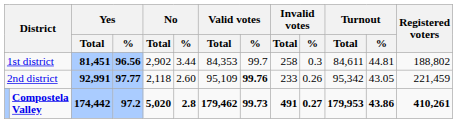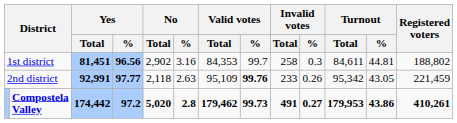 <table class="wikitable sortable" style="text-align:right">
 <tr>
 <th colspan="2" rowspan="2"><strong>District</strong></th>
 <th colspan="2"><strong>Yes</strong></th>
 <th colspan="2"><strong>No</strong></th>
 <th colspan="2"><strong>Valid votes</strong></th>
 <th colspan="2"><strong>Invalid votes</strong></th>
 <th colspan="2"><strong>Turnout</strong></th>
 <th rowspan="2"><strong>Registered<br>voters</strong></th>
 </tr>
 <tr>
 <th width="50px">Total</th>
 <th width="30px">%</th>
 <th width="50px">Total</th>
 <th width="30px">%</th>
 <th width="50px">Total</th>
 <th width="30px">%</th>
 <th width="50px">Total</th>
 <th width="30px">%</th>
 <th width="50px">Total</th>
 <th width="30px">%</th>
 </tr>
 <tr>
 <td align="left" colspan="2"><a href='#'>1st district</a></td>
 <td bgcolor="#acf"><strong>81,451</strong></td>
 <td bgcolor="#acf"><strong>96.56</strong></td>
 <td>2,902</td>
-<td>3.44</td>
+<td>3.16</td>
 <td>84,353</td>
 <td>99.7</td>
 <td>258</td>
 <td>0.3</td>
 <td>84,611</td>
 <td>44.81</td>
 <td>188,802</td>
 </tr>
 <tr>
 <td align="left" colspan="2"><a href='#'>2nd district</a></td>
 <td bgcolor="#acf"><strong>92,991</strong></td>
 <td bgcolor="#acf"><strong>97.77</strong></td>
 <td>2,118</td>
-<td>2.60</td>
+<td>2.63</td>
 <td>95,109</td>
 <td><strong>99.76</strong></td>
 <td>233</td>
 <td>0.26</td>
 <td>95,342</td>
 <td>43.05</td>
 <td>221,459</td>
 </tr>
 <tr class="sortbottom" style="font-weight:bold;">
 <td bgcolor="#acf"></td>
 <td align="left"><strong><a href='#'>Compostela Valley</a></strong></td>
 <td bgcolor="#acf"><strong>174,442</strong></td>
 <td bgcolor="#acf"><strong>97.2</strong></td>
 <td>5,020</td>
 <td>2.8</td>
 <td>179,462</td>
 <td>99.73</td>
 <td>491</td>
 <td>0.27</td>
 <td>179,953</td>
 <td>43.86</td>
 <td>410,261</td>
 </tr>
 </table>
